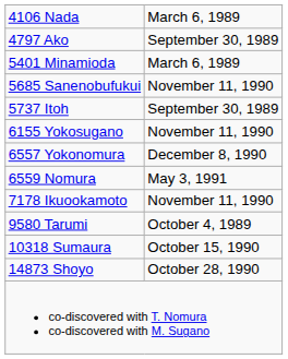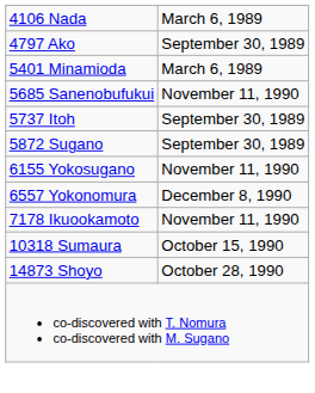 <table class="wikitable collapsible" align="right" style="margin: 1em; margin-top: 0; font-size:89%">
 <tr>
 <td><a href='#'>4106 Nada</a></td>
 <td>March 6, 1989</td>
 </tr>
 <tr>
 <td><a href='#'>4797 Ako</a></td>
 <td>September 30, 1989</td>
 </tr>
 <tr>
 <td><a href='#'>5401 Minamioda</a></td>
 <td>March 6, 1989</td>
 </tr>
 <tr>
 <td><a href='#'>5685 Sanenobufukui</a></td>
 <td>November 11, 1990</td>
 </tr>
 <tr>
 <td><a href='#'>5737 Itoh</a></td>
 <td>September 30, 1989</td>
 </tr>
 <tr>
+<td><a href='#'>5872 Sugano</a></td>
+<td>September 30, 1989</td>
+</tr>
+<tr>
 <td><a href='#'>6155 Yokosugano</a></td>
 <td>November 11, 1990</td>
 </tr>
 <tr>
 <td><a href='#'>6557 Yokonomura</a></td>
 <td>December 8, 1990</td>
 </tr>
 <tr>
-<td><a href='#'>6559 Nomura</a></td>
-<td>May 3, 1991</td>
-</tr>
-<tr>
 <td><a href='#'>7178 Ikuookamoto</a></td>
 <td>November 11, 1990</td>
-</tr>
-<tr>
-<td><a href='#'>9580 Tarumi</a></td>
-<td>October 4, 1989</td>
 </tr>
 <tr>
 <td><a href='#'>10318 Sumaura</a></td>
 <td>October 15, 1990</td>
 </tr>
 <tr>
 <td><a href='#'>14873 Shoyo</a></td>
 <td>October 28, 1990</td>
 </tr>
 <tr>
 <td colspan=2 style="font-size: smaller;"><br><ul><li> co-discovered with <a href='#'>T. Nomura</a></li><li> co-discovered with <a href='#'>M. Sugano</a></li></ul></td>
 </tr>
 </table>
